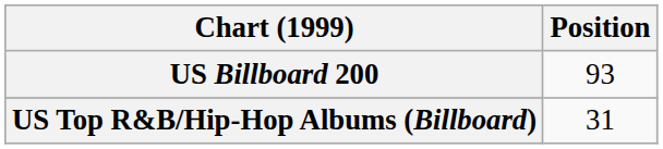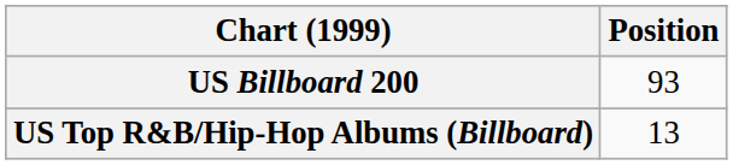 <table class="wikitable sortable plainrowheaders" style="text-align:center">
 <tr>
 <th>Chart (1999)</th>
 <th>Position</th>
 </tr>
 <tr>
 <th scope="row">US <em>Billboard</em> 200</th>
 <td>93</td>
 </tr>
 <tr>
 <th scope="row">US Top R&B/Hip-Hop Albums (<em>Billboard</em>)</th>
-<td>31</td>
+<td>13</td>
 </tr>
 </table>
